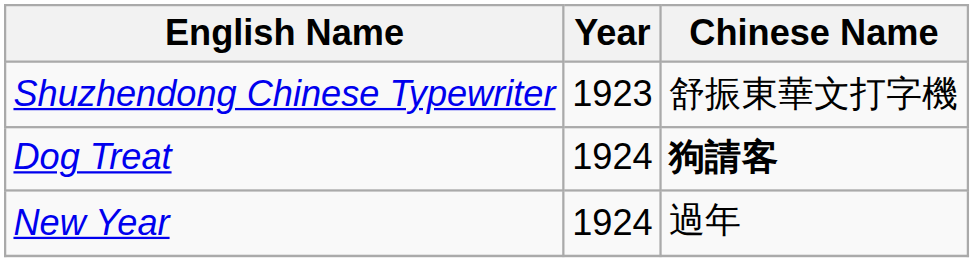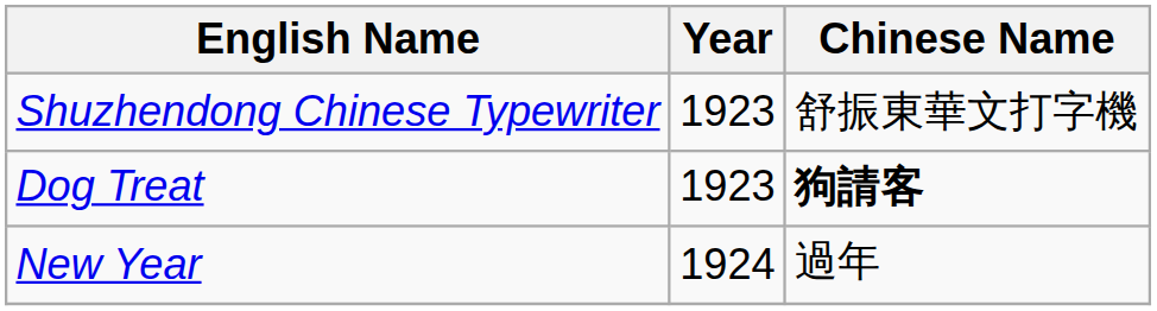 <table class="wikitable sortable">
 <tr>
 <th>English Name</th>
 <th>Year</th>
 <th>Chinese Name</th>
 </tr>
 <tr>
 <td><em><a href='#'>Shuzhendong Chinese Typewriter</a></em></td>
 <td>1923</td>
 <td>舒振東華文打字機</td>
 </tr>
 <tr>
 <td><em><a href='#'>Dog Treat</a></em></td>
-<td>1924</td>
+<td>1923</td>
 <td><strong>狗請客</strong></td>
 </tr>
 <tr>
 <td><em><a href='#'>New Year</a></em></td>
 <td>1924</td>
 <td>過年</td>
 </tr>
 <tr>
 </tr>
 </table>
